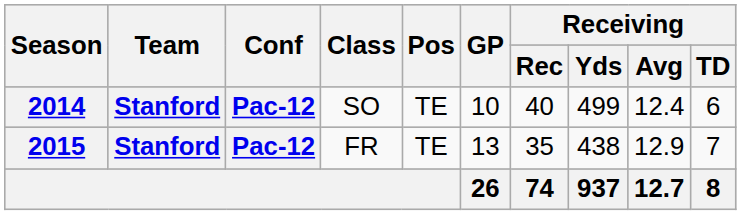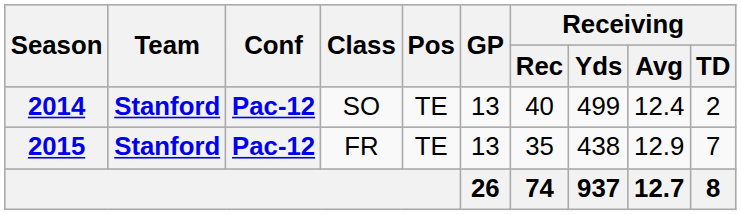 <table class="wikitable" style="text-align: center;">
 <tr>
 <th rowspan="2">Season</th>
 <th rowspan="2">Team</th>
 <th rowspan="2">Conf</th>
 <th rowspan="2">Class</th>
 <th rowspan="2">Pos</th>
 <th rowspan="2">GP</th>
 <th colspan="4">Receiving</th>
 </tr>
 <tr>
 <th>Rec</th>
 <th>Yds</th>
 <th>Avg</th>
 <th>TD</th>
 </tr>
 <tr>
 <th><a href='#'>2014</a></th>
 <th><a href='#'>Stanford</a></th>
 <th><a href='#'>Pac-12</a></th>
 <td>SO</td>
 <td>TE</td>
-<td>10</td>
+<td>13</td>
 <td>40</td>
 <td>499</td>
 <td>12.4</td>
-<td>6</td>
+<td>2</td>
 </tr>
 <tr>
 <th><a href='#'>2015</a></th>
 <th><a href='#'>Stanford</a></th>
 <th><a href='#'>Pac-12</a></th>
 <td>FR</td>
 <td>TE</td>
 <td>13</td>
 <td>35</td>
 <td>438</td>
 <td>12.9</td>
 <td>7</td>
 </tr>
 <tr>
 <th colspan="5"></th>
 <th>26</th>
 <th>74</th>
 <th>937</th>
 <th>12.7</th>
 <th>8</th>
 </tr>
 </table>
